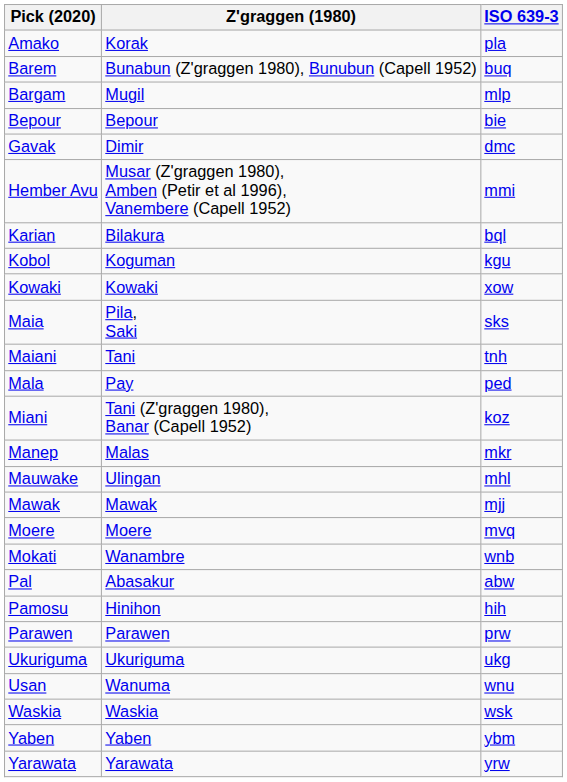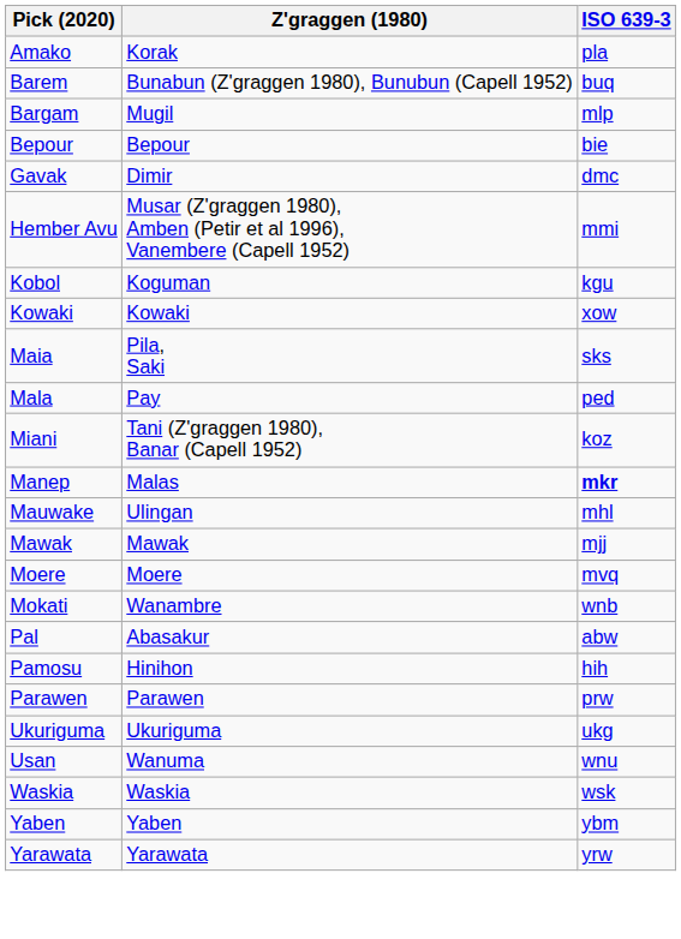 <table class="wikitable sortable">
 <tr>
 <th>Pick (2020)</th>
 <th>Z'graggen (1980)</th>
 <th><a href='#'>ISO 639-3</a></th>
 </tr>
 <tr>
 <td><a href='#'>Amako</a></td>
 <td><a href='#'>Korak</a></td>
 <td><a href='#'>pla</a></td>
 </tr>
 <tr>
 <td><a href='#'>Barem</a></td>
 <td><a href='#'>Bunabun</a> (Z'graggen 1980), <a href='#'>Bunubun</a> (Capell 1952)</td>
 <td><a href='#'>buq</a></td>
 </tr>
 <tr>
 <td><a href='#'>Bargam</a></td>
 <td><a href='#'>Mugil</a></td>
 <td><a href='#'>mlp</a></td>
 </tr>
 <tr>
 <td><a href='#'>Bepour</a></td>
 <td><a href='#'>Bepour</a></td>
 <td><a href='#'>bie</a></td>
 </tr>
 <tr>
 <td><a href='#'>Gavak</a></td>
 <td><a href='#'>Dimir</a></td>
 <td><a href='#'>dmc</a></td>
 </tr>
 <tr>
 <td><a href='#'>Hember Avu</a></td>
 <td><a href='#'>Musar</a> (Z'graggen 1980),<br><a href='#'>Amben</a> (Petir et al 1996),<br><a href='#'>Vanembere</a> (Capell 1952)</td>
 <td><a href='#'>mmi</a></td>
 </tr>
 <tr>
-<td><a href='#'>Karian</a></td>
-<td><a href='#'>Bilakura</a></td>
-<td><a href='#'>bql</a></td>
-</tr>
-<tr>
 <td><a href='#'>Kobol</a></td>
 <td><a href='#'>Koguman</a></td>
 <td><a href='#'>kgu</a></td>
 </tr>
 <tr>
 <td><a href='#'>Kowaki</a></td>
 <td><a href='#'>Kowaki</a></td>
 <td><a href='#'>xow</a></td>
 </tr>
 <tr>
 <td><a href='#'>Maia</a></td>
 <td><a href='#'>Pila</a>,<br><a href='#'>Saki</a></td>
 <td><a href='#'>sks</a></td>
 </tr>
 <tr>
-<td><a href='#'>Maiani</a></td>
-<td><a href='#'>Tani</a></td>
-<td><a href='#'>tnh</a></td>
-</tr>
-<tr>
 <td><a href='#'>Mala</a></td>
 <td><a href='#'>Pay</a></td>
 <td><a href='#'>ped</a></td>
 </tr>
 <tr>
 <td><a href='#'>Miani</a></td>
 <td><a href='#'>Tani</a> (Z'graggen 1980),<br><a href='#'>Banar</a> (Capell 1952)</td>
 <td><a href='#'>koz</a></td>
 </tr>
 <tr>
 <td><a href='#'>Manep</a></td>
 <td><a href='#'>Malas</a></td>
-<td><a href='#'>mkr</a></td>
+<td><strong><a href='#'>mkr</a></strong></td>
 </tr>
 <tr>
 <td><a href='#'>Mauwake</a></td>
 <td><a href='#'>Ulingan</a></td>
 <td><a href='#'>mhl</a></td>
 </tr>
 <tr>
 <td><a href='#'>Mawak</a></td>
 <td><a href='#'>Mawak</a></td>
 <td><a href='#'>mjj</a></td>
 </tr>
 <tr>
 <td><a href='#'>Moere</a></td>
 <td><a href='#'>Moere</a></td>
 <td><a href='#'>mvq</a></td>
 </tr>
 <tr>
 <td><a href='#'>Mokati</a></td>
 <td><a href='#'>Wanambre</a></td>
 <td><a href='#'>wnb</a></td>
 </tr>
 <tr>
 <td><a href='#'>Pal</a></td>
 <td><a href='#'>Abasakur</a></td>
 <td><a href='#'>abw</a></td>
 </tr>
 <tr>
 <td><a href='#'>Pamosu</a></td>
 <td><a href='#'>Hinihon</a></td>
 <td><a href='#'>hih</a></td>
 </tr>
 <tr>
 <td><a href='#'>Parawen</a></td>
 <td><a href='#'>Parawen</a></td>
 <td><a href='#'>prw</a></td>
 </tr>
 <tr>
 <td><a href='#'>Ukuriguma</a></td>
 <td><a href='#'>Ukuriguma</a></td>
 <td><a href='#'>ukg</a></td>
 </tr>
 <tr>
 <td><a href='#'>Usan</a></td>
 <td><a href='#'>Wanuma</a></td>
 <td><a href='#'>wnu</a></td>
 </tr>
 <tr>
 <td><a href='#'>Waskia</a></td>
 <td><a href='#'>Waskia</a></td>
 <td><a href='#'>wsk</a></td>
 </tr>
 <tr>
 <td><a href='#'>Yaben</a></td>
 <td><a href='#'>Yaben</a></td>
 <td><a href='#'>ybm</a></td>
 </tr>
 <tr>
 <td><a href='#'>Yarawata</a></td>
 <td><a href='#'>Yarawata</a></td>
 <td><a href='#'>yrw</a></td>
 </tr>
 </table>
